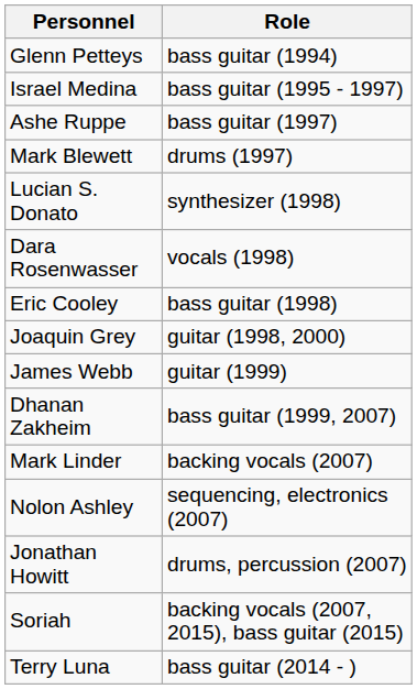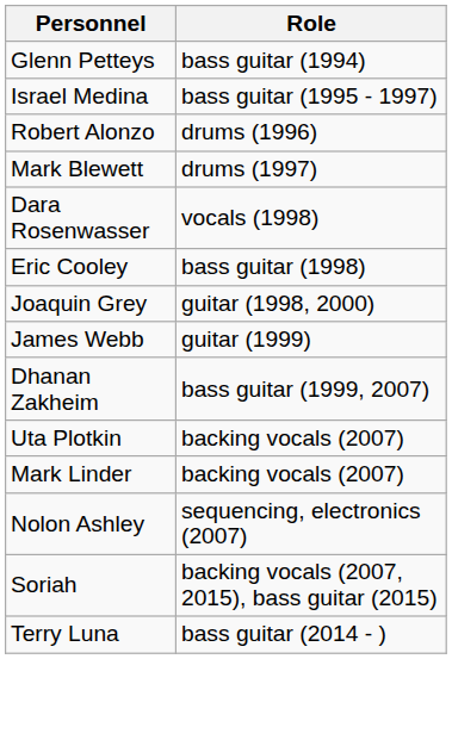 <table class="wikitable" style=" text-align:center; font-size:100%;" width="35%">
 <tr>
 <th>Personnel</th>
 <th>Role</th>
 </tr>
 <tr>
 <td align=left>Glenn Petteys</td>
 <td align=left>bass guitar (1994)</td>
 </tr>
 <tr>
 <td align=left>Israel Medina</td>
 <td align=left>bass guitar (1995 - 1997)</td>
 </tr>
 <tr>
-<td align=left>Ashe Ruppe</td>
-<td align=left>bass guitar (1997)</td>
+<td align=left>Robert Alonzo</td>
+<td align=left>drums (1996)</td>
 </tr>
 <tr>
 <td align=left>Mark Blewett</td>
 <td align=left>drums (1997)</td>
-</tr>
-<tr>
-<td align=left>Lucian S. Donato</td>
-<td align=left>synthesizer (1998)</td>
 </tr>
 <tr>
 <td align=left>Dara Rosenwasser</td>
 <td align=left>vocals (1998)</td>
 </tr>
 <tr>
 <td align=left>Eric Cooley</td>
 <td align=left>bass guitar (1998)</td>
 </tr>
 <tr>
 <td align=left>Joaquin Grey</td>
 <td align=left>guitar (1998, 2000)</td>
 </tr>
 <tr>
 <td align=left>James Webb</td>
 <td align=left>guitar (1999)</td>
 </tr>
 <tr>
 <td align=left>Dhanan Zakheim</td>
 <td align=left>bass guitar (1999, 2007)</td>
 </tr>
 <tr>
+<td align=left>Uta Plotkin</td>
+<td align=left>backing vocals (2007)</td>
+</tr>
+<tr>
 <td align=left>Mark Linder</td>
 <td align=left>backing vocals (2007)</td>
 </tr>
 <tr>
 <td align=left>Nolon Ashley</td>
 <td align=left>sequencing, electronics (2007)</td>
-</tr>
-<tr>
-<td align=left>Jonathan Howitt</td>
-<td align=left>drums, percussion (2007)</td>
 </tr>
 <tr>
 <td align=left>Soriah</td>
 <td align=left>backing vocals (2007, 2015), bass guitar (2015)</td>
 </tr>
 <tr>
 <td align=left>Terry Luna</td>
 <td align=left>bass guitar (2014 - )</td>
 </tr>
 </table>
